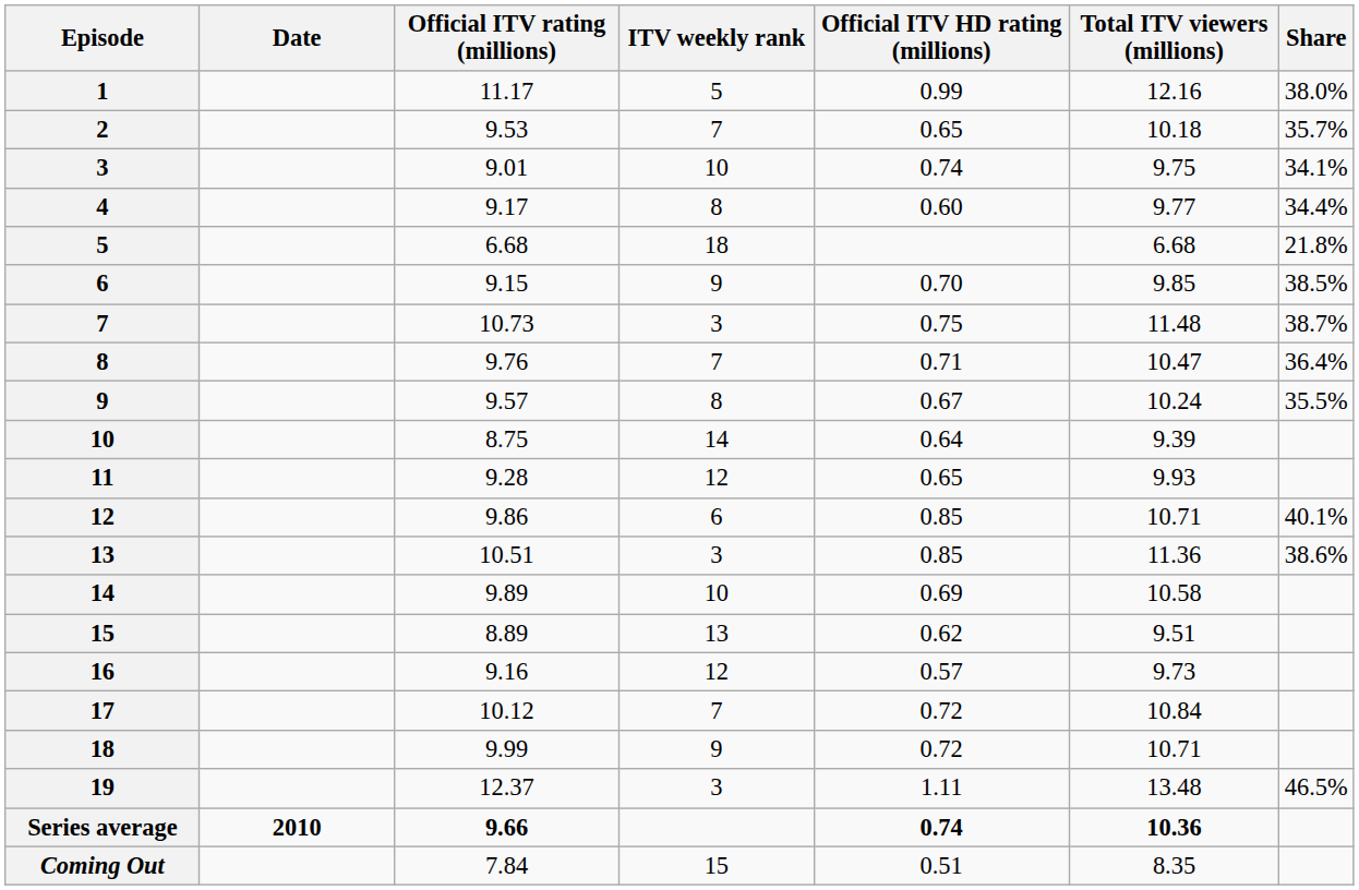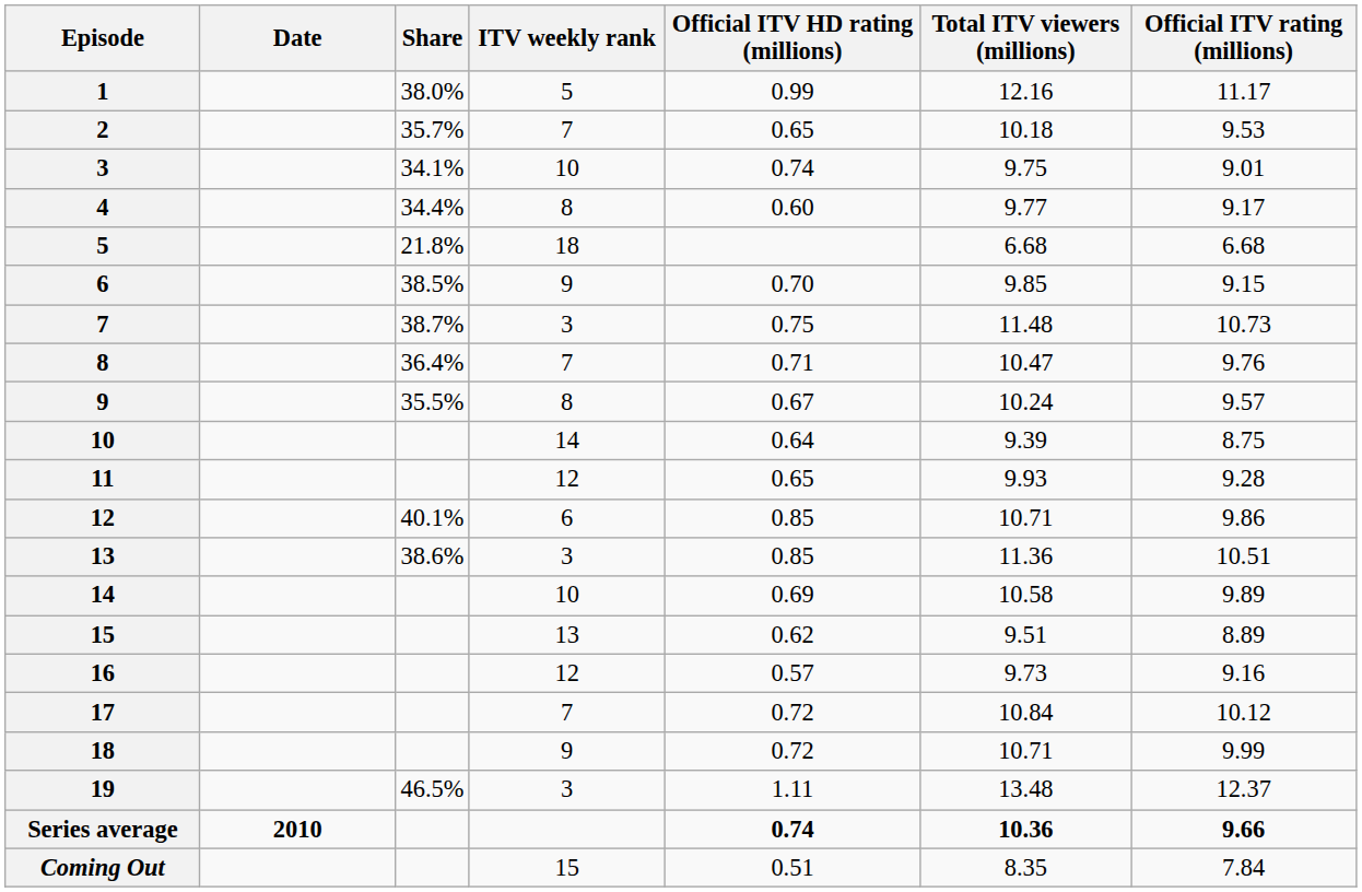 <table class="wikitable" style="text-align:center;">
 <tr>
 <th scope="col" style="width:120px;">Episode</th>
 <th scope="col" style="width:120px;">Date</th>
-<th scope="col" style="width:140px;">Official ITV rating<br>(millions)</th>
+<th scope="col" style=>Share</th>
 <th scope="col" style="width:120px;">ITV weekly rank</th>
 <th scope="col" style="width:160px;">Official ITV HD rating<br>(millions)</th>
 <th scope="col" style="width:130px;">Total ITV viewers (millions)</th>
-<th scope="col" style=>Share</th>
+<th scope="col" style="width:140px;">Official ITV rating<br>(millions)</th>
 </tr>
 <tr>
 <th scope="row">1</th>
 <td></td>
-<td>11.17</td>
+<td>38.0%</td>
 <td>5</td>
 <td>0.99</td>
 <td>12.16</td>
-<td>38.0%</td>
+<td>11.17</td>
 </tr>
 <tr>
 <th scope="row">2</th>
 <td></td>
-<td>9.53</td>
+<td>35.7%</td>
 <td>7</td>
 <td>0.65</td>
 <td>10.18</td>
-<td>35.7%</td>
+<td>9.53</td>
 </tr>
 <tr>
 <th scope="row">3</th>
 <td></td>
-<td>9.01</td>
+<td>34.1%</td>
 <td>10</td>
 <td>0.74</td>
 <td>9.75</td>
-<td>34.1%</td>
+<td>9.01</td>
 </tr>
 <tr>
 <th scope="row">4</th>
 <td></td>
-<td>9.17</td>
+<td>34.4%</td>
 <td>8</td>
 <td>0.60</td>
 <td>9.77</td>
-<td>34.4%</td>
+<td>9.17</td>
 </tr>
 <tr>
 <th scope="row">5</th>
 <td></td>
-<td>6.68</td>
+<td>21.8%</td>
 <td>18</td>
 <td></td>
 <td>6.68</td>
-<td>21.8%</td>
+<td>6.68</td>
 </tr>
 <tr>
 <th scope="row">6</th>
 <td></td>
-<td>9.15</td>
+<td>38.5%</td>
 <td>9</td>
 <td>0.70</td>
 <td>9.85</td>
-<td>38.5%</td>
+<td>9.15</td>
 </tr>
 <tr>
 <th scope="row">7</th>
 <td></td>
-<td>10.73</td>
+<td>38.7%</td>
 <td>3</td>
 <td>0.75</td>
 <td>11.48</td>
-<td>38.7%</td>
+<td>10.73</td>
 </tr>
 <tr>
 <th scope="row">8</th>
 <td></td>
-<td>9.76</td>
+<td>36.4%</td>
 <td>7</td>
 <td>0.71</td>
 <td>10.47</td>
-<td>36.4%</td>
+<td>9.76</td>
 </tr>
 <tr>
 <th scope="row">9</th>
 <td></td>
-<td>9.57</td>
+<td>35.5%</td>
 <td>8</td>
 <td>0.67</td>
 <td>10.24</td>
-<td>35.5%</td>
+<td>9.57</td>
 </tr>
 <tr>
 <th scope="row">10</th>
 <td></td>
-<td>8.75</td>
+<td></td>
 <td>14</td>
 <td>0.64</td>
 <td>9.39</td>
-<td></td>
+<td>8.75</td>
 </tr>
 <tr>
 <th scope="row">11</th>
 <td></td>
-<td>9.28</td>
+<td></td>
 <td>12</td>
 <td>0.65</td>
 <td>9.93</td>
-<td></td>
+<td>9.28</td>
 </tr>
 <tr>
 <th scope="row">12</th>
 <td></td>
-<td>9.86</td>
+<td>40.1%</td>
 <td>6</td>
 <td>0.85</td>
 <td>10.71</td>
-<td>40.1%</td>
+<td>9.86</td>
 </tr>
 <tr>
 <th scope="row">13</th>
 <td></td>
-<td>10.51</td>
+<td>38.6%</td>
 <td>3</td>
 <td>0.85</td>
 <td>11.36</td>
-<td>38.6%</td>
+<td>10.51</td>
 </tr>
 <tr>
 <th scope="row">14</th>
 <td></td>
-<td>9.89</td>
+<td></td>
 <td>10</td>
 <td>0.69</td>
 <td>10.58</td>
-<td></td>
+<td>9.89</td>
 </tr>
 <tr>
 <th scope="row">15</th>
 <td></td>
-<td>8.89</td>
+<td></td>
 <td>13</td>
 <td>0.62</td>
 <td>9.51</td>
-<td></td>
+<td>8.89</td>
 </tr>
 <tr>
 <th scope="row">16</th>
 <td></td>
-<td>9.16</td>
+<td></td>
 <td>12</td>
 <td>0.57</td>
 <td>9.73</td>
-<td></td>
+<td>9.16</td>
 </tr>
 <tr>
 <th scope="row">17</th>
 <td></td>
-<td>10.12</td>
+<td></td>
 <td>7</td>
 <td>0.72</td>
 <td>10.84</td>
-<td></td>
+<td>10.12</td>
 </tr>
 <tr>
 <th scope="row">18</th>
 <td></td>
-<td>9.99</td>
+<td></td>
 <td>9</td>
 <td>0.72</td>
 <td>10.71</td>
-<td></td>
+<td>9.99</td>
 </tr>
 <tr>
 <th scope="row">19</th>
 <td></td>
-<td>12.37</td>
+<td>46.5%</td>
 <td>3</td>
 <td>1.11</td>
 <td>13.48</td>
-<td>46.5%</td>
+<td>12.37</td>
 </tr>
 <tr>
 <th scope="row">Series average</th>
 <td><strong>2010</strong></td>
-<td><strong>9.66</strong></td>
+<td></td>
 <td></td>
 <td><strong>0.74</strong></td>
 <td><strong>10.36</strong></td>
-<td></td>
+<td><strong>9.66</strong></td>
 </tr>
 <tr>
 <th scope="row"><em>Coming Out</em></th>
 <td></td>
-<td>7.84</td>
+<td></td>
 <td>15</td>
 <td>0.51</td>
 <td>8.35</td>
-<td></td>
+<td>7.84</td>
 </tr>
 </table>
